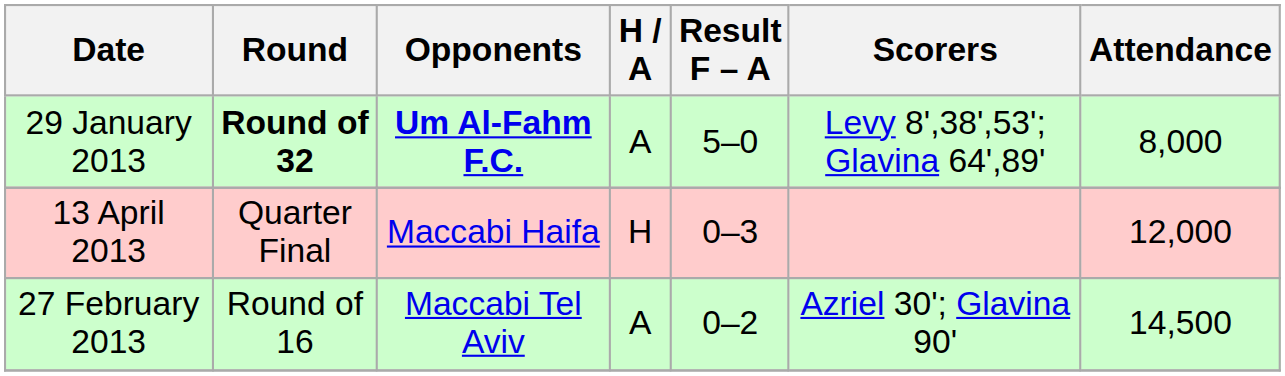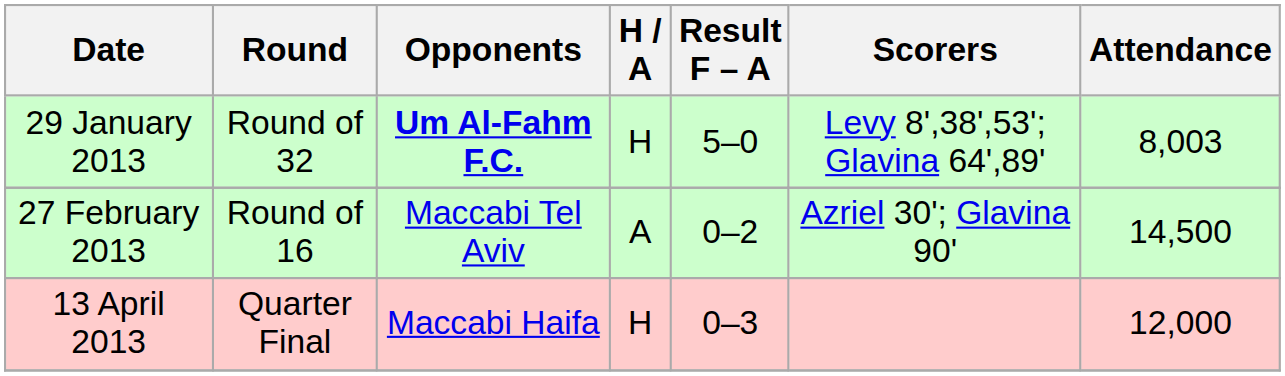 <table class="wikitable" style="text-align:center">
 <tr>
 <th>Date</th>
 <th>Round</th>
 <th>Opponents</th>
 <th>H / A</th>
 <th>Result<br>F – A</th>
 <th>Scorers</th>
 <th>Attendance</th>
 </tr>
 <tr bgcolor="#ccffcc">
 <td>29 January 2013</td>
-<td><strong>Round of 32</strong></td>
+<td>Round of 32</td>
 <td><strong><a href='#'>Um Al-Fahm F.C.</a></strong></td>
-<td>A</td>
+<td>H</td>
 <td>5–0</td>
 <td><a href='#'>Levy</a> 8',38',53'; <a href='#'>Glavina</a> 64',89'</td>
-<td>8,000</td>
+<td>8,003</td>
+</tr>
+<tr bgcolor="white">
+</tr>
+<tr bgcolor="#ccffcc">
+<td>27 February 2013</td>
+<td>Round of 16</td>
+<td><a href='#'>Maccabi Tel Aviv</a></td>
+<td>A</td>
+<td>0–2</td>
+<td><a href='#'>Azriel</a> 30'; <a href='#'>Glavina</a> 90'</td>
+<td>14,500</td>
 </tr>
 <tr bgcolor="white">
 </tr>
 <tr bgcolor="#ffcccc">
 <td>13 April 2013</td>
 <td>Quarter Final</td>
 <td><a href='#'>Maccabi Haifa</a></td>
 <td>H</td>
 <td>0–3</td>
 <td></td>
 <td>12,000</td>
 </tr>
 <tr bgcolor="white">
 </tr>
-<tr bgcolor="#ccffcc">
-<td>27 February 2013</td>
-<td>Round of 16</td>
-<td><a href='#'>Maccabi Tel Aviv</a></td>
-<td>A</td>
-<td>0–2</td>
-<td><a href='#'>Azriel</a> 30'; <a href='#'>Glavina</a> 90'</td>
-<td>14,500</td>
-</tr>
-<tr bgcolor="white">
-</tr>
 </table>
